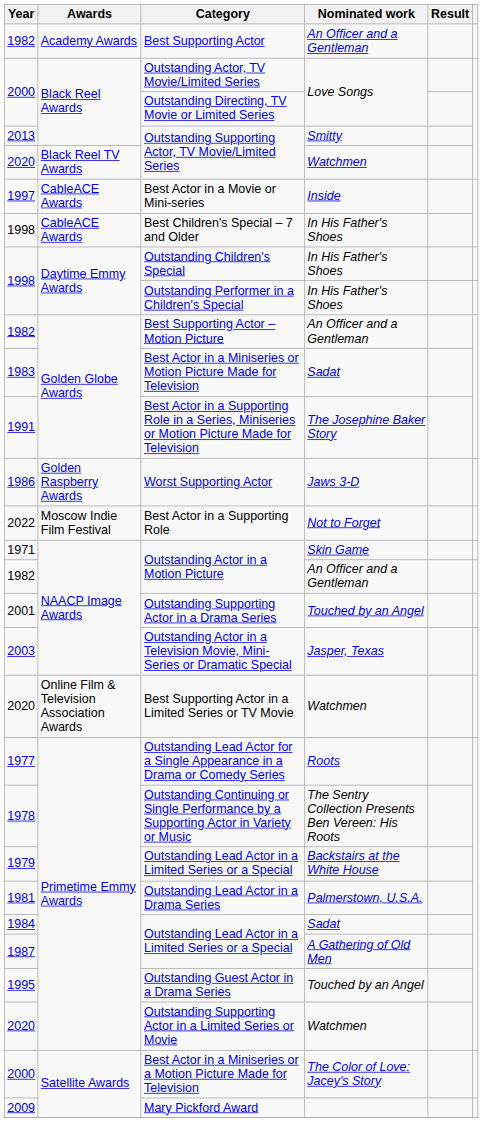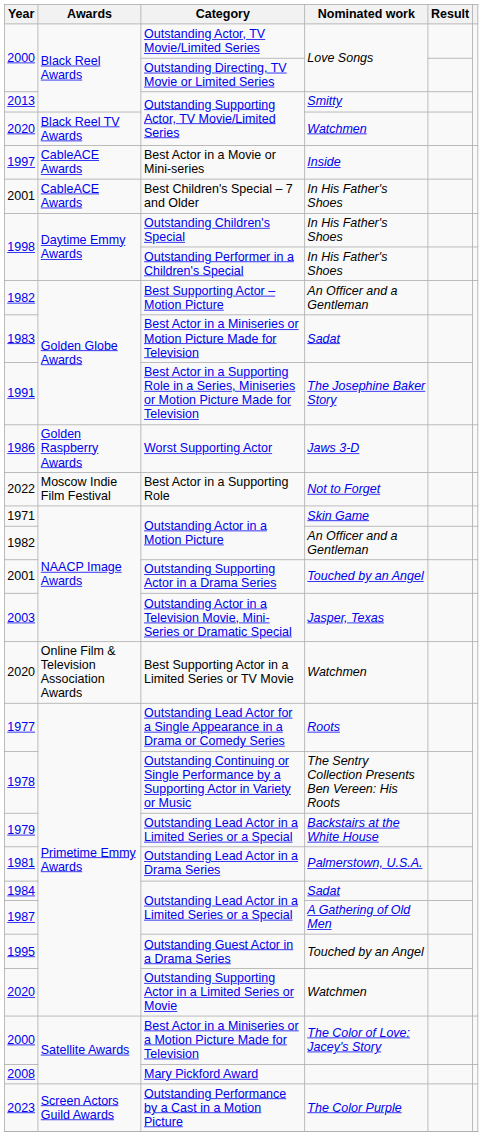 <table class="wikitable plainrowheaders">
 <tr>
 <th>Year</th>
 <th>Awards</th>
 <th>Category</th>
 <th>Nominated work</th>
 <th>Result</th>
 <th class=unsortable></th>
-</tr>
-<tr>
-<td><a href='#'>1982</a></td>
-<td><a href='#'>Academy Awards</a></td>
-<td><a href='#'>Best Supporting Actor</a></td>
-<td><em><a href='#'>An Officer and a Gentleman</a></em></td>
-<td></td>
-<td align="center"></td>
 </tr>
 <tr>
 <td rowspan="2"><a href='#'>2000</a></td>
 <td rowspan="3"><a href='#'>Black Reel Awards</a></td>
 <td><a href='#'>Outstanding Actor, TV Movie/Limited Series</a></td>
 <td rowspan="2"><em>Love Songs</em></td>
 <td></td>
 <td align="center" rowspan="4"></td>
 </tr>
 <tr>
 <td><a href='#'>Outstanding Directing, TV Movie or Limited Series</a></td>
 <td></td>
 </tr>
 <tr>
 <td><a href='#'>2013</a></td>
 <td rowspan="2"><a href='#'>Outstanding Supporting Actor, TV Movie/Limited Series</a></td>
 <td><em><a href='#'>Smitty</a></em></td>
 <td></td>
 </tr>
 <tr>
 <td><a href='#'>2020</a></td>
 <td><a href='#'>Black Reel TV Awards</a></td>
 <td><em><a href='#'>Watchmen</a></em></td>
 <td></td>
 </tr>
 <tr>
 <td><a href='#'>1997</a></td>
 <td><a href='#'>CableACE Awards</a></td>
 <td>Best Actor in a Movie or Mini-series</td>
 <td><em><a href='#'>Inside</a></em></td>
 <td></td>
 <td align="center" rowspan="2"></td>
 </tr>
 <tr>
-<td>1998</td>
+<td>2001</td>
 <td><a href='#'>CableACE Awards</a></td>
 <td>Best Children's Special – 7 and Older</td>
 <td><em>In His Father's Shoes</em></td>
 <td></td>
 </tr>
 <tr>
 <td rowspan="2"><a href='#'>1998</a></td>
 <td rowspan="2"><a href='#'>Daytime Emmy Awards</a></td>
 <td><a href='#'>Outstanding Children's Special</a></td>
 <td><em>In His Father's Shoes</em></td>
 <td></td>
 <td align="center"></td>
 </tr>
 <tr>
 <td><a href='#'>Outstanding Performer in a Children's Special</a></td>
 <td><em>In His Father's Shoes</em></td>
 <td></td>
 <td align="center"></td>
 </tr>
 <tr>
 <td><a href='#'>1982</a></td>
 <td rowspan="3"><a href='#'>Golden Globe Awards</a></td>
 <td><a href='#'>Best Supporting Actor – Motion Picture</a></td>
 <td><em>An Officer and a Gentleman</em></td>
 <td></td>
 <td align="center" rowspan="3"></td>
 </tr>
 <tr>
 <td><a href='#'>1983</a></td>
 <td><a href='#'>Best Actor in a Miniseries or Motion Picture Made for Television</a></td>
 <td><em><a href='#'>Sadat</a></em></td>
 <td></td>
 </tr>
 <tr>
 <td><a href='#'>1991</a></td>
 <td><a href='#'>Best Actor in a Supporting Role in a Series, Miniseries or Motion Picture Made for Television</a></td>
 <td><em><a href='#'>The Josephine Baker Story</a></em></td>
 <td></td>
 </tr>
 <tr>
 <td><a href='#'>1986</a></td>
 <td><a href='#'>Golden Raspberry Awards</a></td>
 <td><a href='#'>Worst Supporting Actor</a></td>
 <td><em><a href='#'>Jaws 3-D</a></em></td>
 <td></td>
 <td align="center"></td>
 </tr>
 <tr>
 <td>2022</td>
 <td>Moscow Indie Film Festival</td>
 <td>Best Actor in a Supporting Role</td>
 <td><em><a href='#'>Not to Forget</a></em></td>
 <td></td>
 <td align="center"></td>
 </tr>
 <tr>
 <td>1971</td>
 <td rowspan="4"><a href='#'>NAACP Image Awards</a></td>
 <td rowspan="2"><a href='#'>Outstanding Actor in a Motion Picture</a></td>
 <td><em><a href='#'>Skin Game</a></em></td>
 <td></td>
 <td align="center"></td>
 </tr>
 <tr>
 <td>1982</td>
 <td><em>An Officer and a Gentleman</em></td>
 <td></td>
 <td align="center"></td>
 </tr>
 <tr>
 <td>2001</td>
 <td><a href='#'>Outstanding Supporting Actor in a Drama Series</a></td>
 <td><em><a href='#'>Touched by an Angel</a></em></td>
 <td></td>
 <td align="center"></td>
 </tr>
 <tr>
 <td><a href='#'>2003</a></td>
 <td><a href='#'>Outstanding Actor in a Television Movie, Mini-Series or Dramatic Special</a></td>
 <td><em><a href='#'>Jasper, Texas</a></em></td>
 <td></td>
 <td align="center"></td>
 </tr>
 <tr>
 <td>2020</td>
 <td>Online Film & Television Association Awards</td>
 <td>Best Supporting Actor in a Limited Series or TV Movie</td>
 <td><em>Watchmen</em></td>
 <td></td>
 <td align="center"></td>
 </tr>
 <tr>
 <td><a href='#'>1977</a></td>
 <td rowspan="8"><a href='#'>Primetime Emmy Awards</a></td>
 <td><a href='#'>Outstanding Lead Actor for a Single Appearance in a Drama or Comedy Series</a></td>
 <td><em><a href='#'>Roots</a></em> </td>
 <td></td>
 <td align="center" rowspan="8"></td>
 </tr>
 <tr>
 <td><a href='#'>1978</a></td>
 <td><a href='#'>Outstanding Continuing or Single Performance by a Supporting Actor in Variety or Music</a></td>
 <td><em>The Sentry Collection Presents Ben Vereen: His Roots</em></td>
 <td></td>
 </tr>
 <tr>
 <td><a href='#'>1979</a></td>
 <td><a href='#'>Outstanding Lead Actor in a Limited Series or a Special</a></td>
 <td><em><a href='#'>Backstairs at the White House</a></em></td>
 <td></td>
 </tr>
 <tr>
 <td><a href='#'>1981</a></td>
 <td><a href='#'>Outstanding Lead Actor in a Drama Series</a></td>
 <td><em><a href='#'>Palmerstown, U.S.A.</a></em> </td>
 <td></td>
 </tr>
 <tr>
 <td><a href='#'>1984</a></td>
 <td rowspan="2"><a href='#'>Outstanding Lead Actor in a Limited Series or a Special</a></td>
 <td><em><a href='#'>Sadat</a></em></td>
 <td></td>
 </tr>
 <tr>
 <td><a href='#'>1987</a></td>
 <td><em><a href='#'>A Gathering of Old Men</a></em></td>
 <td></td>
 </tr>
 <tr>
 <td><a href='#'>1995</a></td>
 <td><a href='#'>Outstanding Guest Actor in a Drama Series</a></td>
 <td><em>Touched by an Angel</em></td>
 <td></td>
 </tr>
 <tr>
 <td><a href='#'>2020</a></td>
 <td><a href='#'>Outstanding Supporting Actor in a Limited Series or Movie</a></td>
 <td><em>Watchmen</em></td>
 <td></td>
 </tr>
 <tr>
 <td><a href='#'>2000</a></td>
 <td rowspan="2"><a href='#'>Satellite Awards</a></td>
 <td><a href='#'>Best Actor in a Miniseries or a Motion Picture Made for Television</a></td>
 <td><em><a href='#'>The Color of Love: Jacey's Story</a></em></td>
 <td></td>
 <td align="center"></td>
 </tr>
 <tr>
-<td><a href='#'>2009</a></td>
+<td><a href='#'>2008</a></td>
 <td><a href='#'>Mary Pickford Award</a></td>
 <td></td>
 <td></td>
 <td align="center"></td>
 </tr>
 <tr>
+<td><a href='#'>2023</a></td>
+<td><a href='#'>Screen Actors Guild Awards</a></td>
+<td><a href='#'>Outstanding Performance by a Cast in a Motion Picture</a></td>
+<td><em><a href='#'>The Color Purple</a></em></td>
+<td></td>
+<td align="center"></td>
+</tr>
+<tr>
 </tr>
 </table>
